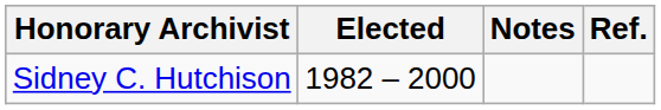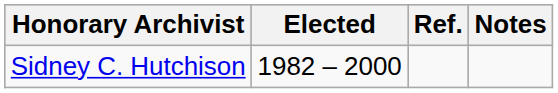 <table class="wikitable">
 <tr>
 <th>Honorary Archivist</th>
 <th>Elected</th>
+<th>Ref.</th>
 <th>Notes</th>
-<th>Ref.</th>
 </tr>
 <tr>
 <td><a href='#'>Sidney C. Hutchison</a></td>
 <td>1982 – 2000</td>
 <td></td>
 <td></td>
 </tr>
 </table>
